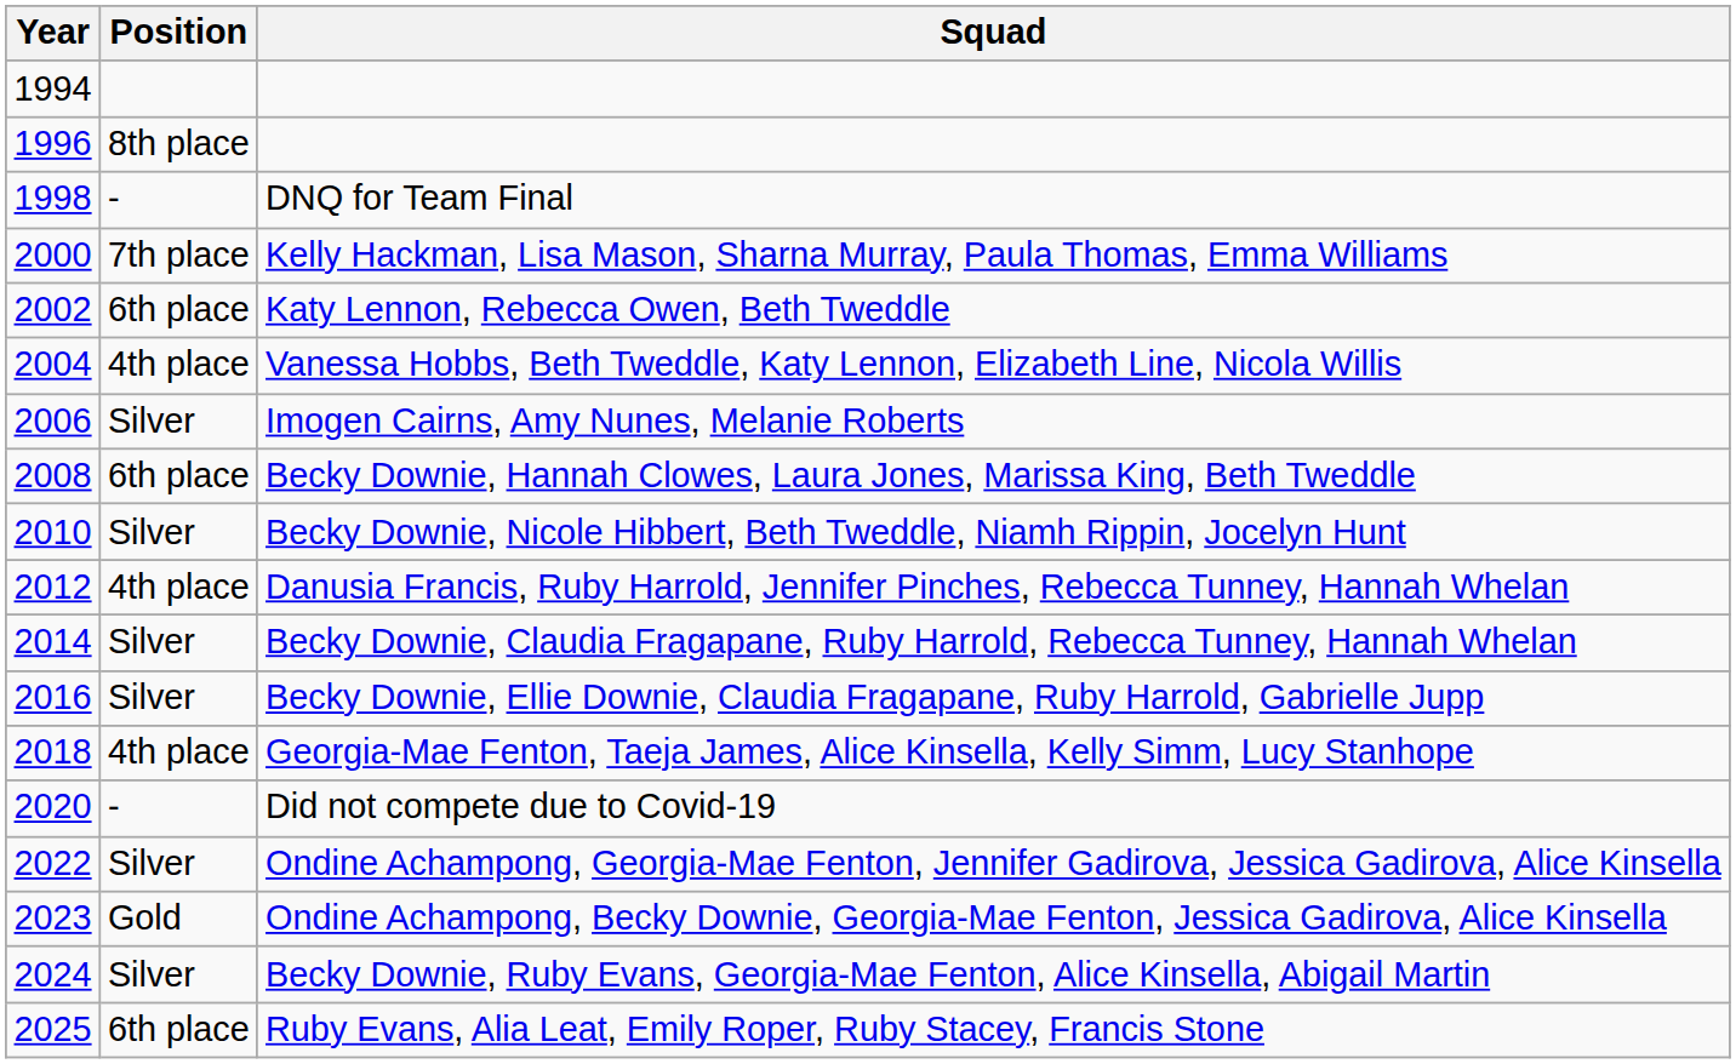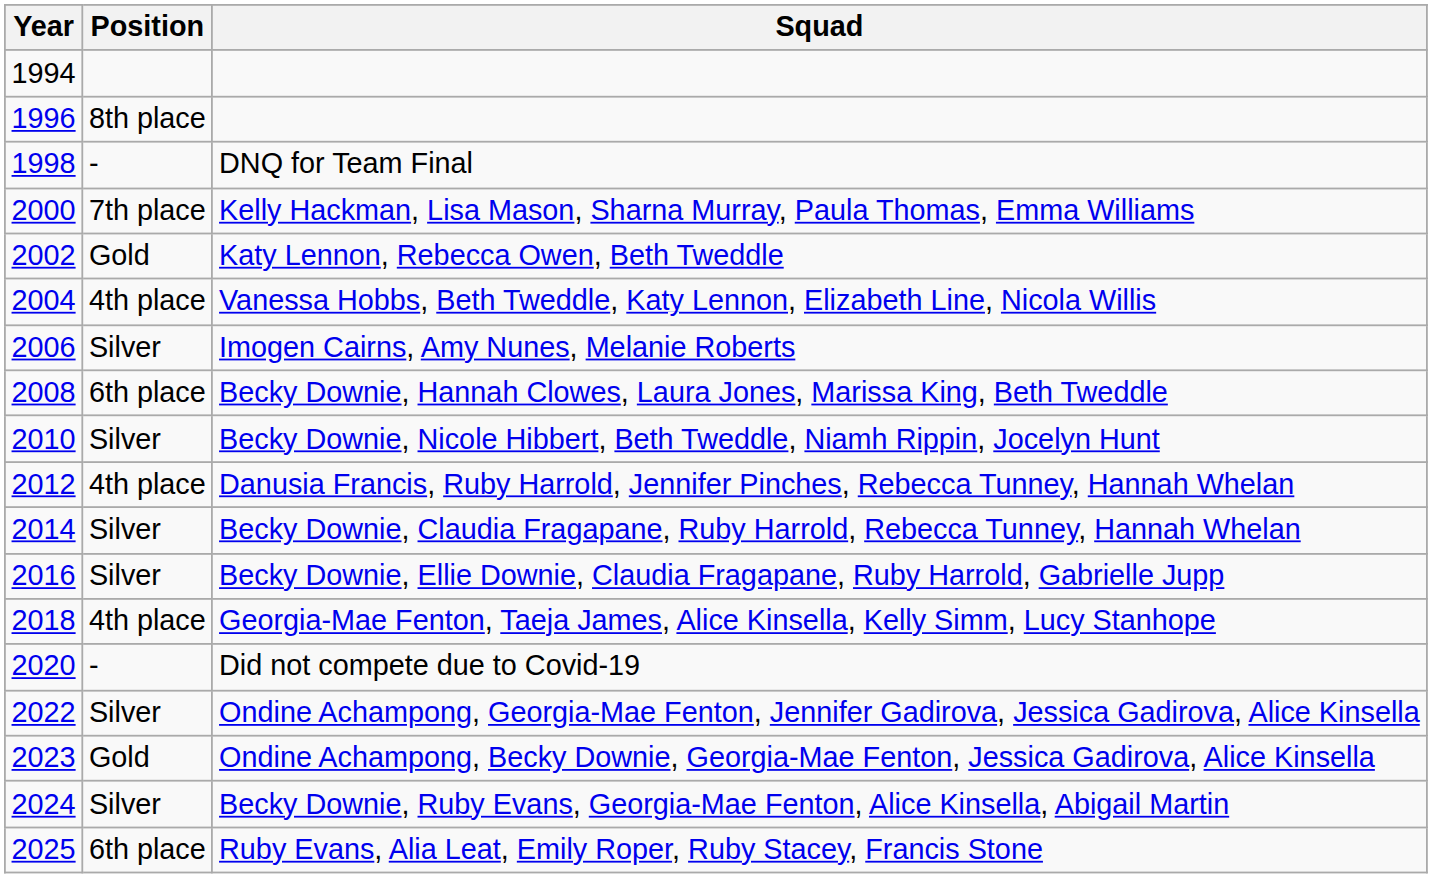 <table class="wikitable mw-collapsible">
 <tr>
 <th>Year</th>
 <th>Position</th>
 <th>Squad</th>
 </tr>
 <tr>
 <td>1994</td>
 <td></td>
 <td></td>
 </tr>
 <tr>
 <td><a href='#'>1996</a></td>
 <td>8th place</td>
 <td></td>
 </tr>
 <tr>
 <td><a href='#'>1998</a></td>
 <td>-</td>
 <td>DNQ for Team Final</td>
 </tr>
 <tr>
 <td><a href='#'>2000</a></td>
 <td>7th place</td>
 <td><a href='#'>Kelly Hackman</a>, <a href='#'>Lisa Mason</a>, <a href='#'>Sharna Murray</a>, <a href='#'>Paula Thomas</a>, <a href='#'>Emma Williams</a></td>
 </tr>
 <tr>
 <td><a href='#'>2002</a></td>
-<td>6th place</td>
+<td> Gold</td>
 <td><a href='#'>Katy Lennon</a>, <a href='#'>Rebecca Owen</a>, <a href='#'>Beth Tweddle</a></td>
 </tr>
 <tr>
 <td><a href='#'>2004</a></td>
 <td>4th place</td>
 <td><a href='#'>Vanessa Hobbs</a>, <a href='#'>Beth Tweddle</a>, <a href='#'>Katy Lennon</a>, <a href='#'>Elizabeth Line</a>, <a href='#'>Nicola Willis</a></td>
 </tr>
 <tr>
 <td><a href='#'>2006</a></td>
 <td> Silver</td>
 <td><a href='#'>Imogen Cairns</a>, <a href='#'>Amy Nunes</a>, <a href='#'>Melanie Roberts</a></td>
 </tr>
 <tr>
 <td><a href='#'>2008</a></td>
 <td>6th place</td>
 <td><a href='#'>Becky Downie</a>, <a href='#'>Hannah Clowes</a>, <a href='#'>Laura Jones</a>, <a href='#'>Marissa King</a>, <a href='#'>Beth Tweddle</a></td>
 </tr>
 <tr>
 <td><a href='#'>2010</a></td>
 <td> Silver</td>
 <td><a href='#'>Becky Downie</a>, <a href='#'>Nicole Hibbert</a>, <a href='#'>Beth Tweddle</a>, <a href='#'>Niamh Rippin</a>, <a href='#'>Jocelyn Hunt</a></td>
 </tr>
 <tr>
 <td><a href='#'>2012</a></td>
 <td>4th place</td>
 <td><a href='#'>Danusia Francis</a>, <a href='#'>Ruby Harrold</a>, <a href='#'>Jennifer Pinches</a>, <a href='#'>Rebecca Tunney</a>, <a href='#'>Hannah Whelan</a></td>
 </tr>
 <tr>
 <td><a href='#'>2014</a></td>
 <td> Silver</td>
 <td><a href='#'>Becky Downie</a>, <a href='#'>Claudia Fragapane</a>, <a href='#'>Ruby Harrold</a>, <a href='#'>Rebecca Tunney</a>, <a href='#'>Hannah Whelan</a></td>
 </tr>
 <tr>
 <td><a href='#'>2016</a></td>
 <td> Silver</td>
 <td><a href='#'>Becky Downie</a>, <a href='#'>Ellie Downie</a>, <a href='#'>Claudia Fragapane</a>, <a href='#'>Ruby Harrold</a>, <a href='#'>Gabrielle Jupp</a></td>
 </tr>
 <tr>
 <td><a href='#'>2018</a></td>
 <td>4th place</td>
 <td><a href='#'>Georgia-Mae Fenton</a>, <a href='#'>Taeja James</a>, <a href='#'>Alice Kinsella</a>, <a href='#'>Kelly Simm</a>, <a href='#'>Lucy Stanhope</a></td>
 </tr>
 <tr>
 <td><a href='#'>2020</a></td>
 <td>-</td>
 <td>Did not compete due to Covid-19</td>
 </tr>
 <tr>
 <td><a href='#'>2022</a></td>
 <td> Silver</td>
 <td><a href='#'>Ondine Achampong</a>, <a href='#'>Georgia-Mae Fenton</a>, <a href='#'>Jennifer Gadirova</a>, <a href='#'>Jessica Gadirova</a>, <a href='#'>Alice Kinsella</a></td>
 </tr>
 <tr>
 <td><a href='#'>2023</a></td>
 <td> Gold</td>
 <td><a href='#'>Ondine Achampong</a>, <a href='#'>Becky Downie</a>, <a href='#'>Georgia-Mae Fenton</a>, <a href='#'>Jessica Gadirova</a>, <a href='#'>Alice Kinsella</a></td>
 </tr>
 <tr>
 <td><a href='#'>2024</a></td>
 <td> Silver</td>
 <td><a href='#'>Becky Downie</a>, <a href='#'>Ruby Evans</a>, <a href='#'>Georgia-Mae Fenton</a>, <a href='#'>Alice Kinsella</a>, <a href='#'>Abigail Martin</a></td>
 </tr>
 <tr>
 <td><a href='#'>2025</a></td>
 <td>6th place</td>
 <td><a href='#'>Ruby Evans</a>, <a href='#'>Alia Leat</a>, <a href='#'>Emily Roper</a>, <a href='#'>Ruby Stacey</a>, <a href='#'>Francis Stone</a></td>
 </tr>
 </table>
